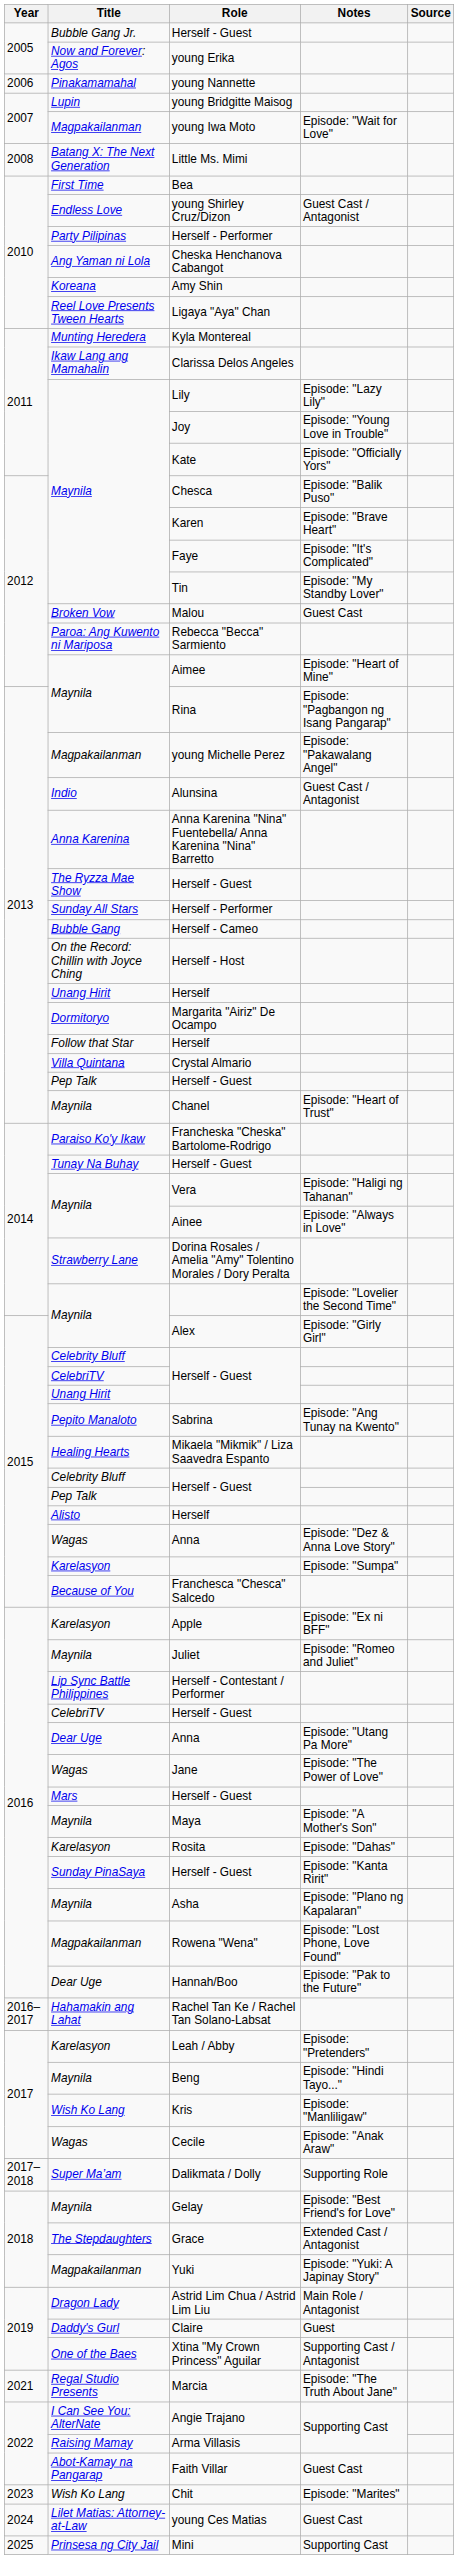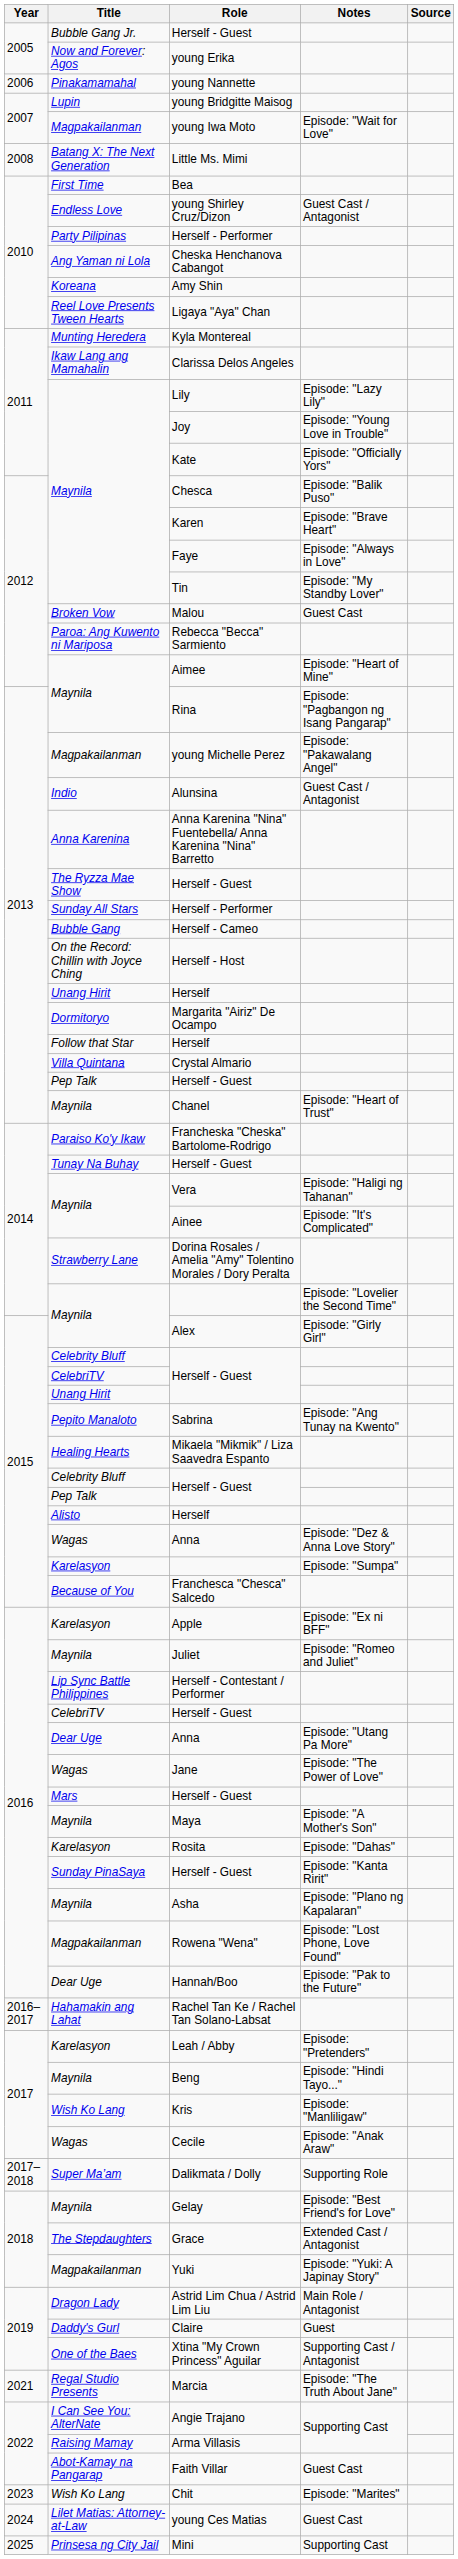 <table class="wikitable sortable" >
 <tr>
 <th>Year</th>
 <th>Title</th>
 <th>Role</th>
 <th class="unsortable">Notes </th>
 <th class="unsortable">Source </th>
 </tr>
 <tr>
 <td rowspan="2">2005</td>
 <td><em>Bubble Gang Jr.</em></td>
 <td>Herself - Guest</td>
 <td></td>
 <td></td>
 </tr>
 <tr>
 <td><em><a href='#'>Now and Forever</a>: <a href='#'>Agos</a></em></td>
 <td>young Erika</td>
 <td></td>
 <td></td>
 </tr>
 <tr>
 <td>2006</td>
 <td><em><a href='#'>Pinakamamahal</a></em></td>
 <td>young Nannette</td>
 <td></td>
 <td></td>
 </tr>
 <tr>
 <td rowspan="2">2007</td>
 <td><em><a href='#'>Lupin</a></em></td>
 <td>young Bridgitte Maisog</td>
 <td></td>
 <td></td>
 </tr>
 <tr>
 <td><em><a href='#'>Magpakailanman</a></em></td>
 <td>young Iwa Moto</td>
 <td>Episode: "Wait for Love"</td>
 <td></td>
 </tr>
 <tr>
 <td>2008</td>
 <td><em><a href='#'>Batang X: The Next Generation</a></em></td>
 <td>Little Ms. Mimi</td>
 <td></td>
 <td></td>
 </tr>
 <tr>
 <td rowspan="6">2010</td>
 <td><em><a href='#'>First Time</a></em></td>
 <td>Bea</td>
 <td></td>
 <td></td>
 </tr>
 <tr>
 <td><em><a href='#'>Endless Love</a></em></td>
 <td>young Shirley Cruz/Dizon</td>
 <td>Guest Cast / Antagonist</td>
 <td></td>
 </tr>
 <tr>
 <td><em><a href='#'>Party Pilipinas</a></em></td>
 <td>Herself - Performer</td>
 <td></td>
 <td></td>
 </tr>
 <tr>
 <td><em><a href='#'>Ang Yaman ni Lola</a></em></td>
 <td>Cheska Henchanova Cabangot</td>
 <td></td>
 <td></td>
 </tr>
 <tr>
 <td><em><a href='#'>Koreana</a></em></td>
 <td>Amy Shin</td>
 <td></td>
 <td></td>
 </tr>
 <tr>
 <td><em><a href='#'>Reel Love Presents Tween Hearts</a></em></td>
 <td>Ligaya "Aya" Chan</td>
 <td></td>
 <td></td>
 </tr>
 <tr>
 <td rowspan="5">2011</td>
 <td><em><a href='#'>Munting Heredera</a></em></td>
 <td>Kyla Montereal</td>
 <td></td>
 <td></td>
 </tr>
 <tr>
 <td><em><a href='#'>Ikaw Lang ang Mamahalin</a></em></td>
 <td>Clarissa Delos Angeles</td>
 <td></td>
 <td></td>
 </tr>
 <tr>
 <td rowspan="7"><em><a href='#'>Maynila</a></em></td>
 <td>Lily</td>
 <td>Episode: "Lazy Lily"</td>
 <td></td>
 </tr>
 <tr>
 <td>Joy</td>
 <td>Episode: "Young Love in Trouble"</td>
 <td></td>
 </tr>
 <tr>
 <td>Kate</td>
 <td>Episode: "Officially Yors"</td>
 <td></td>
 </tr>
 <tr>
 <td rowspan="7">2012</td>
 <td>Chesca</td>
 <td>Episode: "Balik Puso"</td>
 <td></td>
 </tr>
 <tr>
 <td>Karen</td>
 <td>Episode: "Brave Heart"</td>
 <td></td>
 </tr>
 <tr>
 <td>Faye</td>
-<td>Episode: "It's Complicated"</td>
+<td>Episode: "Always in Love"</td>
 <td></td>
 </tr>
 <tr>
 <td>Tin</td>
 <td>Episode: "My Standby Lover"</td>
 <td></td>
 </tr>
 <tr>
 <td><em><a href='#'>Broken Vow</a></em></td>
 <td>Malou</td>
 <td>Guest Cast</td>
 <td></td>
 </tr>
 <tr>
 <td><em><a href='#'>Paroa: Ang Kuwento ni Mariposa</a></em></td>
 <td>Rebecca "Becca" Sarmiento</td>
 <td></td>
 <td></td>
 </tr>
 <tr>
 <td rowspan="2"><em>Maynila</em></td>
 <td>Aimee</td>
 <td>Episode: "Heart of Mine"</td>
 <td></td>
 </tr>
 <tr>
 <td rowspan="14">2013</td>
 <td>Rina</td>
 <td>Episode: "Pagbangon ng Isang Pangarap"</td>
 <td></td>
 </tr>
 <tr>
 <td><em>Magpakailanman</em></td>
 <td>young Michelle Perez</td>
 <td>Episode: "Pakawalang Angel"</td>
 <td></td>
 </tr>
 <tr>
 <td><em><a href='#'>Indio</a></em></td>
 <td>Alunsina</td>
 <td>Guest Cast / Antagonist</td>
 <td></td>
 </tr>
 <tr>
 <td><em><a href='#'>Anna Karenina</a></em></td>
 <td>Anna Karenina "Nina" Fuentebella/ Anna Karenina "Nina" Barretto</td>
 <td></td>
 <td></td>
 </tr>
 <tr>
 <td><em><a href='#'>The Ryzza Mae Show</a></em></td>
 <td>Herself - Guest</td>
 <td></td>
 <td></td>
 </tr>
 <tr>
 <td><em><a href='#'>Sunday All Stars</a></em></td>
 <td>Herself - Performer</td>
 <td></td>
 <td></td>
 </tr>
 <tr>
 <td><em><a href='#'>Bubble Gang</a></em></td>
 <td>Herself - Cameo</td>
 <td></td>
 <td></td>
 </tr>
 <tr>
 <td><em>On the Record: Chillin with Joyce Ching</em></td>
 <td>Herself - Host</td>
 <td></td>
 <td></td>
 </tr>
 <tr>
 <td><em><a href='#'>Unang Hirit</a></em></td>
 <td>Herself</td>
 <td></td>
 <td></td>
 </tr>
 <tr>
 <td><em><a href='#'>Dormitoryo</a></em></td>
 <td>Margarita "Airiz" De Ocampo</td>
 <td></td>
 <td></td>
 </tr>
 <tr>
 <td><em>Follow that Star</em></td>
 <td>Herself</td>
 <td></td>
 <td></td>
 </tr>
 <tr>
 <td><em><a href='#'>Villa Quintana</a></em></td>
 <td>Crystal Almario</td>
 <td></td>
 <td></td>
 </tr>
 <tr>
 <td><em>Pep Talk</em></td>
 <td>Herself - Guest</td>
 <td></td>
 <td></td>
 </tr>
 <tr>
 <td><em>Maynila</em></td>
 <td>Chanel</td>
 <td>Episode: "Heart of Trust"</td>
 <td></td>
 </tr>
 <tr>
 <td rowspan="6">2014</td>
 <td><em><a href='#'>Paraiso Ko'y Ikaw</a></em></td>
 <td>Francheska "Cheska" Bartolome-Rodrigo</td>
 <td></td>
 <td></td>
 </tr>
 <tr>
 <td><em><a href='#'>Tunay Na Buhay</a></em></td>
 <td>Herself - Guest</td>
 <td></td>
 <td></td>
 </tr>
 <tr>
 <td rowspan="2"><em>Maynila</em></td>
 <td>Vera</td>
 <td>Episode: "Haligi ng Tahanan"</td>
 <td></td>
 </tr>
 <tr>
 <td>Ainee</td>
-<td>Episode: "Always in Love"</td>
+<td>Episode: "It's Complicated"</td>
 <td></td>
 </tr>
 <tr>
 <td><em><a href='#'>Strawberry Lane</a></em></td>
 <td>Dorina Rosales / Amelia "Amy" Tolentino Morales / Dory Peralta</td>
 <td></td>
 <td></td>
 </tr>
 <tr>
 <td rowspan="2"><em>Maynila</em></td>
 <td></td>
 <td>Episode: "Lovelier the Second Time"</td>
 <td></td>
 </tr>
 <tr>
 <td rowspan="12">2015</td>
 <td>Alex</td>
 <td>Episode: "Girly Girl"</td>
 <td></td>
 </tr>
 <tr>
 <td><em><a href='#'>Celebrity Bluff</a></em></td>
 <td rowspan="3">Herself - Guest</td>
 <td></td>
 <td></td>
 </tr>
 <tr>
 <td><em><a href='#'>CelebriTV</a></em></td>
 <td></td>
 <td></td>
 </tr>
 <tr>
 <td><em><a href='#'>Unang Hirit</a></em></td>
 <td></td>
 <td></td>
 </tr>
 <tr>
 <td><em><a href='#'>Pepito Manaloto</a></em></td>
 <td>Sabrina</td>
 <td>Episode: "Ang Tunay na Kwento"</td>
 <td></td>
 </tr>
 <tr>
 <td><em><a href='#'>Healing Hearts</a></em></td>
 <td>Mikaela "Mikmik" / Liza Saavedra Espanto</td>
 <td></td>
 <td></td>
 </tr>
 <tr>
 <td><em>Celebrity Bluff</em></td>
 <td rowspan="2">Herself - Guest</td>
 <td></td>
 <td></td>
 </tr>
 <tr>
 <td><em>Pep Talk</em></td>
 <td></td>
 <td></td>
 </tr>
 <tr>
 <td><em><a href='#'>Alisto</a></em></td>
 <td>Herself</td>
 <td></td>
 <td></td>
 </tr>
 <tr>
 <td><em>Wagas</em></td>
 <td>Anna</td>
 <td>Episode: "Dez & Anna Love Story"</td>
 <td></td>
 </tr>
 <tr>
 <td><em><a href='#'>Karelasyon</a></em></td>
 <td></td>
 <td>Episode: "Sumpa"</td>
 <td></td>
 </tr>
 <tr>
 <td><em><a href='#'>Because of You</a></em></td>
 <td>Franchesca "Chesca" Salcedo</td>
 <td></td>
 <td></td>
 </tr>
 <tr>
 <td rowspan="13">2016</td>
 <td><em>Karelasyon</em></td>
 <td>Apple</td>
 <td>Episode: "Ex ni BFF"</td>
 <td></td>
 </tr>
 <tr>
 <td><em>Maynila</em></td>
 <td>Juliet</td>
 <td>Episode: "Romeo and Juliet"</td>
 <td></td>
 </tr>
 <tr>
 <td><em><a href='#'>Lip Sync Battle Philippines</a></em></td>
 <td>Herself - Contestant / Performer</td>
 <td></td>
 <td></td>
 </tr>
 <tr>
 <td><em>CelebriTV</em></td>
 <td>Herself - Guest</td>
 <td></td>
 <td></td>
 </tr>
 <tr>
 <td><em><a href='#'>Dear Uge</a></em></td>
 <td>Anna</td>
 <td>Episode: "Utang Pa More"</td>
 <td></td>
 </tr>
 <tr>
 <td><em>Wagas</em></td>
 <td>Jane</td>
 <td>Episode: "The Power of Love"</td>
 <td></td>
 </tr>
 <tr>
 <td><em><a href='#'>Mars</a></em></td>
 <td>Herself - Guest</td>
 <td></td>
 <td></td>
 </tr>
 <tr>
 <td><em>Maynila</em></td>
 <td>Maya</td>
 <td>Episode: "A Mother's Son"</td>
 <td></td>
 </tr>
 <tr>
 <td><em>Karelasyon</em></td>
 <td>Rosita</td>
 <td>Episode: "Dahas"</td>
 <td></td>
 </tr>
 <tr>
 <td><em><a href='#'>Sunday PinaSaya</a></em></td>
 <td>Herself - Guest</td>
 <td>Episode: "Kanta Ririt"</td>
 <td></td>
 </tr>
 <tr>
 <td><em>Maynila</em></td>
 <td>Asha</td>
 <td>Episode: "Plano ng Kapalaran"</td>
 <td></td>
 </tr>
 <tr>
 <td><em>Magpakailanman</em></td>
 <td>Rowena "Wena"</td>
 <td>Episode: "Lost Phone, Love Found"</td>
 <td></td>
 </tr>
 <tr>
 <td><em>Dear Uge</em></td>
 <td>Hannah/Boo</td>
 <td>Episode: "Pak to the Future"</td>
 <td></td>
 </tr>
 <tr>
 <td>2016–2017</td>
 <td><em><a href='#'>Hahamakin ang Lahat</a></em></td>
 <td>Rachel Tan Ke / Rachel Tan Solano-Labsat</td>
 <td></td>
 <td></td>
 </tr>
 <tr>
 <td rowspan="4">2017</td>
 <td><em>Karelasyon</em></td>
 <td>Leah / Abby</td>
 <td>Episode: "Pretenders"</td>
 <td></td>
 </tr>
 <tr>
 <td><em>Maynila</em></td>
 <td>Beng</td>
 <td>Episode: "Hindi Tayo..."</td>
 <td></td>
 </tr>
 <tr>
 <td><em><a href='#'>Wish Ko Lang</a></em></td>
 <td>Kris</td>
 <td>Episode: "Manliligaw"</td>
 <td></td>
 </tr>
 <tr>
 <td><em>Wagas</em></td>
 <td>Cecile</td>
 <td>Episode: "Anak Araw"</td>
 <td></td>
 </tr>
 <tr>
 <td>2017–2018</td>
 <td><em><a href='#'>Super Ma’am</a></em></td>
 <td>Dalikmata / Dolly</td>
 <td>Supporting Role</td>
 <td></td>
 </tr>
 <tr>
 <td rowspan="3">2018</td>
 <td><em>Maynila</em></td>
 <td>Gelay</td>
 <td>Episode: "Best Friend's for Love"</td>
 <td></td>
 </tr>
 <tr>
 <td><em><a href='#'>The Stepdaughters</a></em></td>
 <td>Grace</td>
 <td>Extended Cast / Antagonist</td>
 <td></td>
 </tr>
 <tr>
 <td><em>Magpakailanman</em></td>
 <td>Yuki</td>
 <td>Episode: "Yuki: A Japinay Story"</td>
 <td></td>
 </tr>
 <tr>
 <td rowspan=3>2019</td>
 <td><em><a href='#'>Dragon Lady</a></em></td>
 <td>Astrid Lim Chua / Astrid Lim Liu</td>
 <td>Main Role / Antagonist</td>
 <td></td>
 </tr>
 <tr>
 <td><em><a href='#'>Daddy's Gurl</a></em></td>
 <td>Claire</td>
 <td>Guest</td>
 <td></td>
 </tr>
 <tr>
 <td><em><a href='#'>One of the Baes</a></em></td>
 <td>Xtina "My Crown Princess" Aguilar</td>
 <td>Supporting Cast / Antagonist</td>
 <td></td>
 </tr>
 <tr>
 <td>2021</td>
 <td><em><a href='#'>Regal Studio Presents</a></em></td>
 <td>Marcia</td>
 <td>Episode: "The Truth About Jane"</td>
 <td></td>
 </tr>
 <tr>
 <td rowspan=3>2022</td>
 <td><em><a href='#'>I Can See You: AlterNate</a></em></td>
 <td>Angie Trajano</td>
 <td rowspan="2">Supporting Cast</td>
 <td></td>
 </tr>
 <tr>
 <td><em><a href='#'>Raising Mamay</a></em></td>
 <td>Arma Villasis</td>
 <td></td>
 </tr>
 <tr>
 <td><em><a href='#'>Abot-Kamay na Pangarap</a></em></td>
 <td>Faith Villar</td>
 <td>Guest Cast</td>
 <td></td>
 </tr>
 <tr>
 <td>2023</td>
 <td><em>Wish Ko Lang</em></td>
 <td>Chit</td>
 <td>Episode: "Marites"</td>
 <td></td>
 </tr>
 <tr>
 <td>2024</td>
 <td><em><a href='#'>Lilet Matias: Attorney-at-Law</a></em></td>
 <td>young Ces Matias</td>
 <td>Guest Cast</td>
 <td></td>
 </tr>
 <tr>
 <td>2025</td>
 <td><em><a href='#'>Prinsesa ng City Jail</a></em></td>
 <td>Mini</td>
 <td>Supporting Cast</td>
 <td></td>
 </tr>
 </table>
